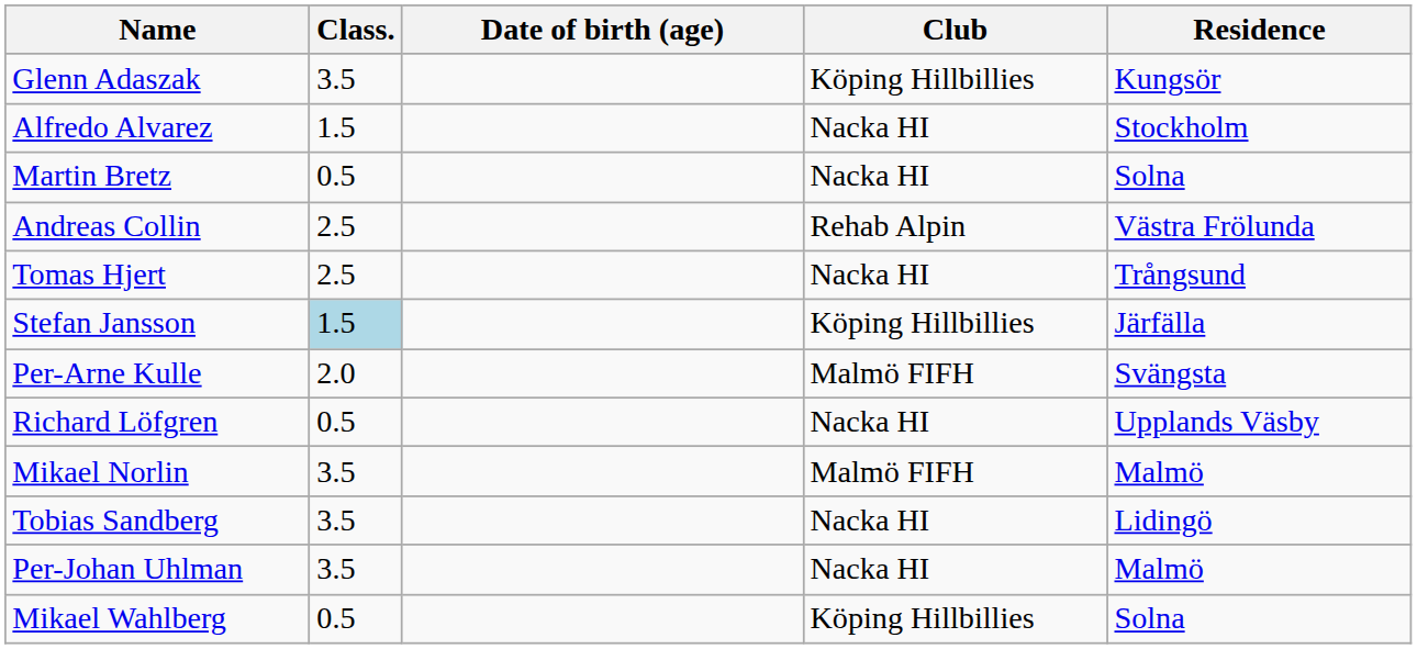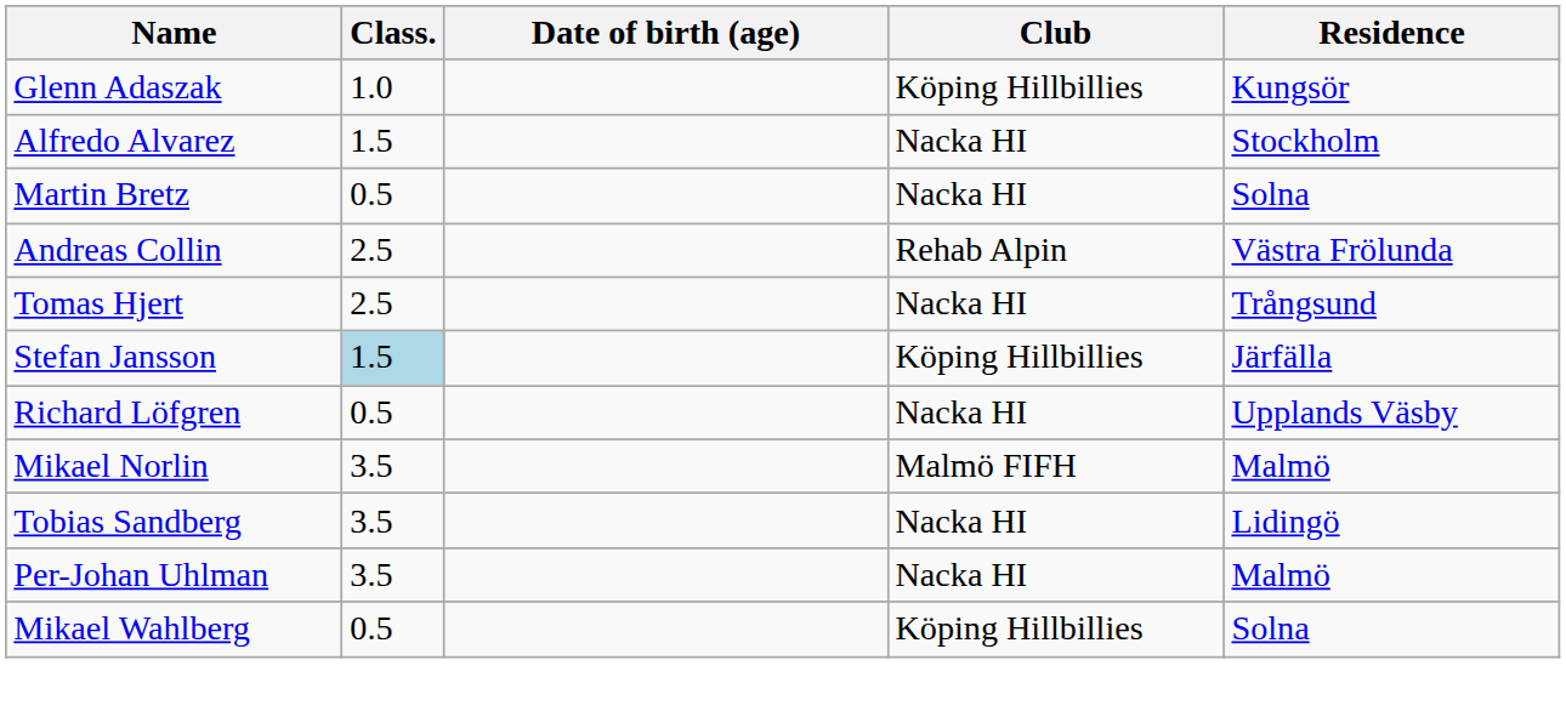 <table class="wikitable">
 <tr>
 <th width=150>Name</th>
 <th>Class.</th>
 <th width=200>Date of birth (age)</th>
 <th width=150>Club</th>
 <th width=150>Residence</th>
 </tr>
 <tr>
 <td><a href='#'>Glenn Adaszak</a></td>
-<td>3.5</td>
+<td>1.0</td>
 <td></td>
 <td>Köping Hillbillies</td>
 <td><a href='#'>Kungsör</a></td>
 </tr>
 <tr>
 <td><a href='#'>Alfredo Alvarez</a></td>
 <td>1.5</td>
 <td></td>
 <td>Nacka HI</td>
 <td><a href='#'>Stockholm</a></td>
 </tr>
 <tr>
 <td><a href='#'>Martin Bretz</a></td>
 <td>0.5</td>
 <td></td>
 <td>Nacka HI</td>
 <td><a href='#'>Solna</a></td>
 </tr>
 <tr>
 <td><a href='#'>Andreas Collin</a></td>
 <td>2.5</td>
 <td></td>
 <td>Rehab Alpin</td>
 <td><a href='#'>Västra Frölunda</a></td>
 </tr>
 <tr>
 <td><a href='#'>Tomas Hjert</a></td>
 <td>2.5</td>
 <td></td>
 <td>Nacka HI</td>
 <td><a href='#'>Trångsund</a></td>
 </tr>
 <tr>
 <td><a href='#'>Stefan Jansson</a></td>
 <td style="background: lightblue;">1.5</td>
 <td></td>
 <td>Köping Hillbillies</td>
 <td><a href='#'>Järfälla</a></td>
 </tr>
 <tr>
-<td><a href='#'>Per-Arne Kulle</a></td>
-<td>2.0</td>
-<td></td>
-<td>Malmö FIFH</td>
-<td><a href='#'>Svängsta</a></td>
-</tr>
-<tr>
 <td><a href='#'>Richard Löfgren</a></td>
 <td>0.5</td>
 <td></td>
 <td>Nacka HI</td>
 <td><a href='#'>Upplands Väsby</a></td>
 </tr>
 <tr>
 <td><a href='#'>Mikael Norlin</a></td>
 <td>3.5</td>
 <td></td>
 <td>Malmö FIFH</td>
 <td><a href='#'>Malmö</a></td>
 </tr>
 <tr>
 <td><a href='#'>Tobias Sandberg</a></td>
 <td>3.5</td>
 <td></td>
 <td>Nacka HI</td>
 <td><a href='#'>Lidingö</a></td>
 </tr>
 <tr>
 <td><a href='#'>Per-Johan Uhlman</a></td>
 <td>3.5</td>
 <td></td>
 <td>Nacka HI</td>
 <td><a href='#'>Malmö</a></td>
 </tr>
 <tr>
 <td><a href='#'>Mikael Wahlberg</a></td>
 <td>0.5</td>
 <td></td>
 <td>Köping Hillbillies</td>
 <td><a href='#'>Solna</a></td>
 </tr>
 </table>
